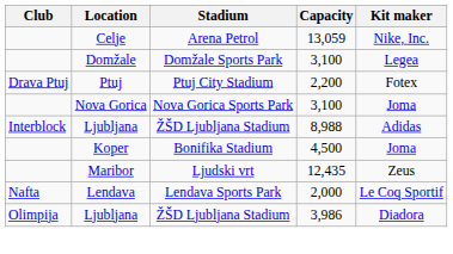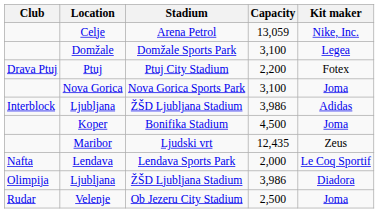 <table class="wikitable sortable" style="text-align:center;">
 <tr>
 <th>Club</th>
 <th>Location</th>
 <th>Stadium</th>
 <th>Capacity</th>
 <th>Kit maker</th>
 </tr>
 <tr>
 <td style="text-align:left;"></td>
 <td><a href='#'>Celje</a></td>
 <td><a href='#'>Arena Petrol</a></td>
 <td>13,059</td>
 <td><a href='#'>Nike, Inc.</a></td>
 </tr>
 <tr>
 <td style="text-align:left;"></td>
 <td><a href='#'>Domžale</a></td>
 <td><a href='#'>Domžale Sports Park</a></td>
 <td>3,100</td>
 <td><a href='#'>Legea</a></td>
 </tr>
 <tr>
 <td style="text-align:left;"><a href='#'>Drava Ptuj</a></td>
 <td><a href='#'>Ptuj</a></td>
 <td><a href='#'>Ptuj City Stadium</a></td>
 <td>2,200</td>
 <td>Fotex</td>
 </tr>
 <tr>
 <td style="text-align:left;"></td>
 <td><a href='#'>Nova Gorica</a></td>
 <td><a href='#'>Nova Gorica Sports Park</a></td>
 <td>3,100</td>
 <td><a href='#'>Joma</a></td>
 </tr>
 <tr>
 <td style="text-align:left;"><a href='#'>Interblock</a></td>
 <td><a href='#'>Ljubljana</a></td>
 <td><a href='#'>ŽŠD Ljubljana Stadium</a></td>
-<td>8,988</td>
+<td>3,986</td>
 <td><a href='#'>Adidas</a></td>
 </tr>
 <tr>
 <td style="text-align:left;"></td>
 <td><a href='#'>Koper</a></td>
 <td><a href='#'>Bonifika Stadium</a></td>
 <td>4,500</td>
 <td><a href='#'>Joma</a></td>
 </tr>
 <tr>
 <td style="text-align:left;"></td>
 <td><a href='#'>Maribor</a></td>
 <td><a href='#'>Ljudski vrt</a></td>
 <td>12,435</td>
 <td>Zeus</td>
 </tr>
 <tr>
 <td style="text-align:left;"><a href='#'>Nafta</a></td>
 <td><a href='#'>Lendava</a></td>
 <td><a href='#'>Lendava Sports Park</a></td>
 <td>2,000</td>
 <td><a href='#'>Le Coq Sportif</a></td>
 </tr>
 <tr>
 <td style="text-align:left;"><a href='#'>Olimpija</a></td>
 <td><a href='#'>Ljubljana</a></td>
 <td><a href='#'>ŽŠD Ljubljana Stadium</a></td>
 <td>3,986</td>
 <td><a href='#'>Diadora</a></td>
 </tr>
+<tr>
+<td style="text-align:left;"><a href='#'>Rudar</a></td>
+<td><a href='#'>Velenje</a></td>
+<td><a href='#'>Ob Jezeru City Stadium</a></td>
+<td>2,500</td>
+<td><a href='#'>Joma</a></td>
+</tr>
 </table>
